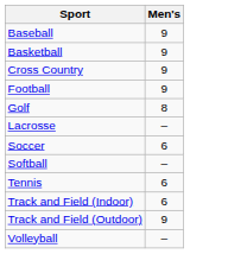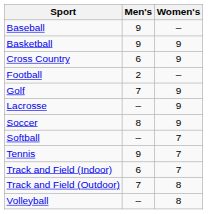 <table class="wikitable" style="text-align:center;">
 <tr>
 <th>Sport</th>
 <th>Men's</th>
+<th>Women's</th>
 </tr>
 <tr>
 <td align="left"><a href='#'>Baseball</a></td>
 <td>9</td>
+<td>–</td>
 </tr>
 <tr>
 <td align="left"><a href='#'>Basketball</a></td>
 <td>9</td>
+<td>9</td>
 </tr>
 <tr>
 <td align="left"><a href='#'>Cross Country</a></td>
+<td>6</td>
 <td>9</td>
 </tr>
 <tr>
 <td align="left"><a href='#'>Football</a></td>
-<td>9</td>
+<td>2</td>
+<td>–</td>
 </tr>
 <tr>
 <td align="left"><a href='#'>Golf</a></td>
-<td>8</td>
+<td>7</td>
+<td>9</td>
 </tr>
 <tr>
 <td align="left"><a href='#'>Lacrosse</a></td>
 <td>–</td>
+<td>9</td>
 </tr>
 <tr>
 <td align="left"><a href='#'>Soccer</a></td>
-<td>6</td>
+<td>8</td>
+<td>9</td>
 </tr>
 <tr>
 <td align="left"><a href='#'>Softball</a></td>
 <td>–</td>
+<td>7</td>
 </tr>
 <tr>
 <td align="left"><a href='#'>Tennis</a></td>
-<td>6</td>
+<td>9</td>
+<td>7</td>
 </tr>
 <tr>
 <td align="left"><a href='#'>Track and Field (Indoor)</a></td>
 <td>6</td>
+<td>7</td>
 </tr>
 <tr>
 <td align="left"><a href='#'>Track and Field (Outdoor)</a></td>
-<td>9</td>
+<td>7</td>
+<td>8</td>
 </tr>
 <tr>
 <td align="left"><a href='#'>Volleyball</a></td>
 <td>–</td>
+<td>8</td>
 </tr>
 </table>
